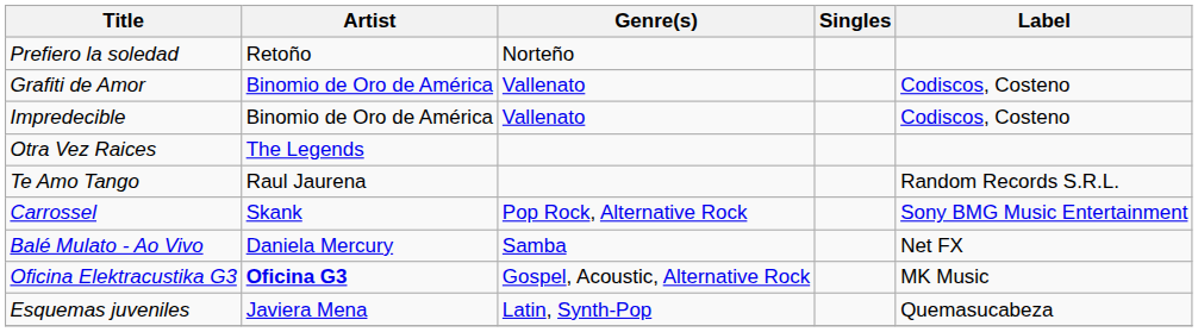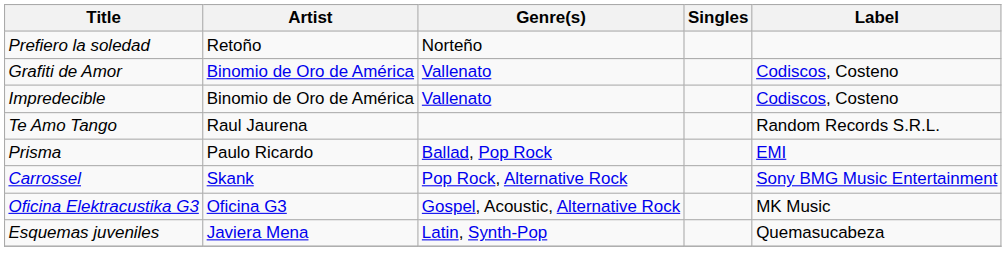 <table class="wikitable sortable" style="text-align: left;">
 <tr>
 <th>Title</th>
 <th>Artist</th>
 <th>Genre(s)</th>
 <th>Singles</th>
 <th>Label</th>
 </tr>
 <tr>
 <td><em>Prefiero la soledad </em></td>
 <td>Retoño</td>
 <td>Norteño</td>
 <td></td>
 <td></td>
 </tr>
 <tr>
 <td><em>Grafiti de Amor</em></td>
 <td><a href='#'>Binomio de Oro de América</a></td>
 <td><a href='#'>Vallenato</a></td>
 <td></td>
 <td><a href='#'>Codiscos</a>, Costeno</td>
 </tr>
 <tr>
 <td><em>Impredecible</em></td>
 <td>Binomio de Oro de América</td>
 <td><a href='#'>Vallenato</a></td>
 <td></td>
 <td><a href='#'>Codiscos</a>, Costeno</td>
 </tr>
 <tr>
-<td><em>Otra Vez Raices</em></td>
-<td><a href='#'>The Legends</a></td>
-<td></td>
-<td></td>
-<td></td>
-</tr>
-<tr>
 <td><em>Te Amo Tango</em></td>
 <td>Raul Jaurena</td>
 <td></td>
 <td></td>
 <td>Random Records S.R.L.</td>
+</tr>
+<tr>
+<td><em>Prisma</em></td>
+<td>Paulo Ricardo</td>
+<td><a href='#'>Ballad</a>, <a href='#'>Pop Rock</a></td>
+<td></td>
+<td><a href='#'>EMI</a></td>
 </tr>
 <tr>
 <td><em><a href='#'>Carrossel</a></em></td>
 <td><a href='#'>Skank</a></td>
 <td><a href='#'>Pop Rock</a>, <a href='#'>Alternative Rock</a></td>
 <td></td>
 <td><a href='#'>Sony BMG Music Entertainment</a></td>
 </tr>
 <tr>
-<td><em><a href='#'>Balé Mulato - Ao Vivo</a></em></td>
-<td><a href='#'>Daniela Mercury</a></td>
-<td><a href='#'>Samba</a></td>
-<td></td>
-<td>Net FX</td>
-</tr>
-<tr>
 <td><em><a href='#'>Oficina Elektracustika G3</a></em></td>
-<td><strong><a href='#'>Oficina G3</a></strong></td>
+<td><a href='#'>Oficina G3</a></td>
 <td><a href='#'>Gospel</a>, Acoustic, <a href='#'>Alternative Rock</a></td>
 <td></td>
 <td>MK Music</td>
 </tr>
 <tr>
 <td><em>Esquemas juveniles</em></td>
 <td><a href='#'>Javiera Mena</a></td>
 <td><a href='#'>Latin</a>, <a href='#'>Synth-Pop</a></td>
 <td></td>
 <td>Quemasucabeza</td>
 </tr>
 <tr>
 </tr>
 </table>
